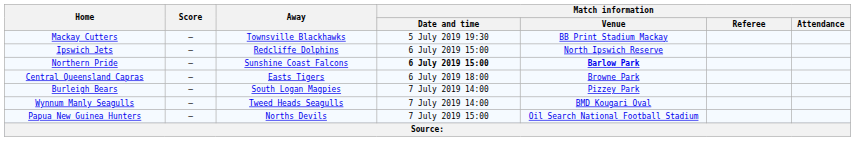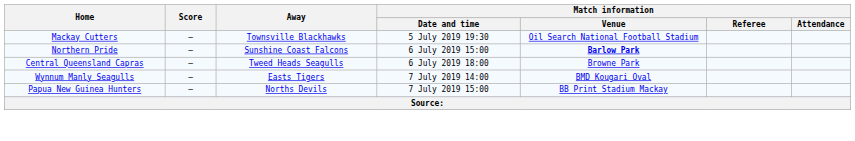 <table class="wikitable" width="100%" style="border-collapse:collapse; font-size:90%; text-align:center;">
 <tr>
 <th rowspan="2" width="19%">Home</th>
 <th rowspan="2" width="6%">Score</th>
 <th rowspan="2" width="19%">Away</th>
 <th colspan="4">Match information</th>
 </tr>
 <tr bgcolor="#CCCCCC">
 <th width="17%">Date and time</th>
 <th width="22%">Venue</th>
 <th width="10%">Referee</th>
 <th width="7%">Attendance</th>
 </tr>
 <tr bgcolor="#F5FAFF">
 <td> <a href='#'>Mackay Cutters</a></td>
 <td>–</td>
 <td> <a href='#'>Townsville Blackhawks</a></td>
 <td>5 July 2019 19:30</td>
-<td><a href='#'>BB Print Stadium Mackay</a></td>
-<td></td>
-<td></td>
-</tr>
-<tr bgcolor="#F5FAFF">
-<td> <a href='#'>Ipswich Jets</a></td>
-<td>–</td>
-<td> <a href='#'>Redcliffe Dolphins</a></td>
-<td>6 July 2019 15:00</td>
-<td><a href='#'>North Ipswich Reserve</a></td>
+<td><a href='#'>Oil Search National Football Stadium</a></td>
 <td></td>
 <td></td>
 </tr>
 <tr bgcolor="#F5FAFF">
 <td> <a href='#'>Northern Pride</a></td>
 <td>–</td>
 <td> <a href='#'>Sunshine Coast Falcons</a></td>
-<td><strong>6 July 2019 15:00</strong></td>
+<td>6 July 2019 15:00</td>
 <td><strong><a href='#'>Barlow Park</a></strong></td>
 <td></td>
 <td></td>
 </tr>
 <tr bgcolor="#F5FAFF">
 <td> <a href='#'>Central Queensland Capras</a></td>
 <td>–</td>
-<td> <a href='#'>Easts Tigers</a></td>
+<td> <a href='#'>Tweed Heads Seagulls</a></td>
 <td>6 July 2019 18:00</td>
 <td><a href='#'>Browne Park</a></td>
 <td></td>
 <td></td>
 </tr>
 <tr bgcolor="#F5FAFF">
-<td> <a href='#'>Burleigh Bears</a></td>
-<td>–</td>
-<td> <a href='#'>South Logan Magpies</a></td>
-<td>7 July 2019 14:00</td>
-<td><a href='#'>Pizzey Park</a></td>
-<td></td>
-<td></td>
-</tr>
-<tr bgcolor="#F5FAFF">
 <td> <a href='#'>Wynnum Manly Seagulls</a></td>
 <td>–</td>
-<td> <a href='#'>Tweed Heads Seagulls</a></td>
+<td> <a href='#'>Easts Tigers</a></td>
 <td>7 July 2019 14:00</td>
 <td><a href='#'>BMD Kougari Oval</a></td>
 <td></td>
 <td></td>
 </tr>
 <tr bgcolor="#F5FAFF">
 <td> <a href='#'>Papua New Guinea Hunters</a></td>
 <td>–</td>
 <td> <a href='#'>Norths Devils</a></td>
 <td>7 July 2019 15:00</td>
-<td><a href='#'>Oil Search National Football Stadium</a></td>
+<td><a href='#'>BB Print Stadium Mackay</a></td>
 <td></td>
 <td></td>
 </tr>
 <tr bgcolor="#C1D8FF">
 <th colspan="7">Source:</th>
 </tr>
 </table>
